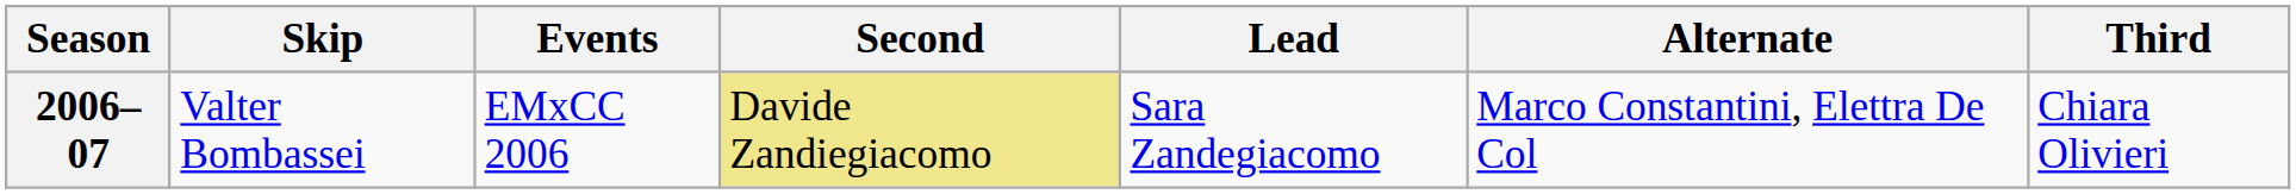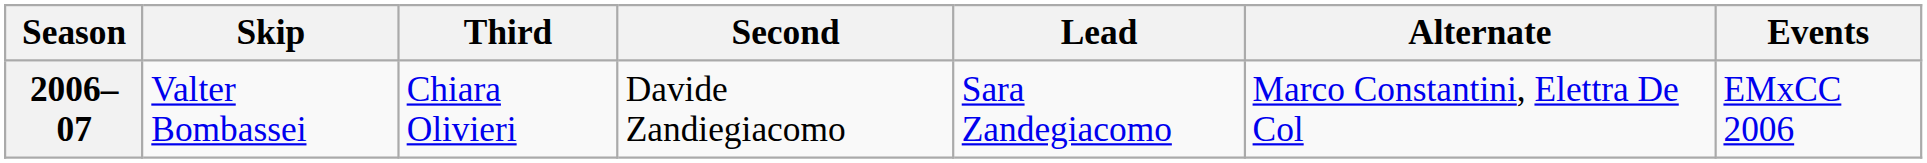 <table class="wikitable">
 <tr>
 <th scope="col">Season</th>
 <th scope="col">Skip</th>
-<th scope="col">Events</th>
+<th scope="col">Third</th>
 <th scope="col">Second</th>
 <th scope="col">Lead</th>
 <th scope="col">Alternate</th>
-<th scope="col">Third</th>
+<th scope="col">Events</th>
 </tr>
 <tr>
 <th scope="row">2006–07</th>
 <td><a href='#'>Valter Bombassei</a></td>
-<td><a href='#'>EMxCC 2006</a> </td>
-<td style="background: khaki;">Davide Zandiegiacomo</td>
+<td><a href='#'>Chiara Olivieri</a></td>
+<td>Davide Zandiegiacomo</td>
 <td><a href='#'>Sara Zandegiacomo</a></td>
 <td><a href='#'>Marco Constantini</a>, <a href='#'>Elettra De Col</a></td>
-<td><a href='#'>Chiara Olivieri</a></td>
+<td><a href='#'>EMxCC 2006</a> </td>
 </tr>
 </table>
